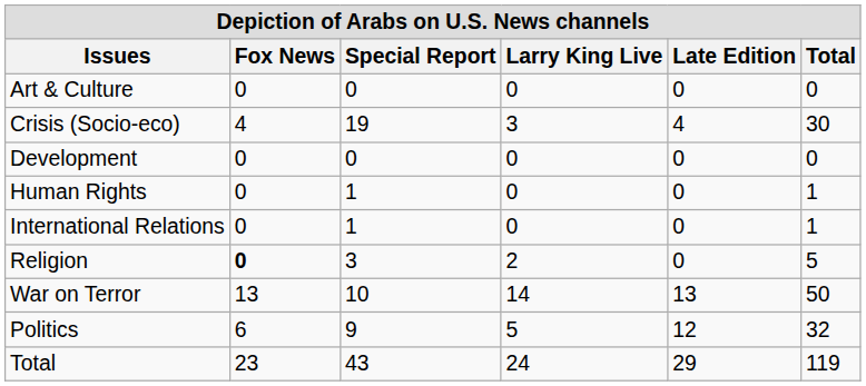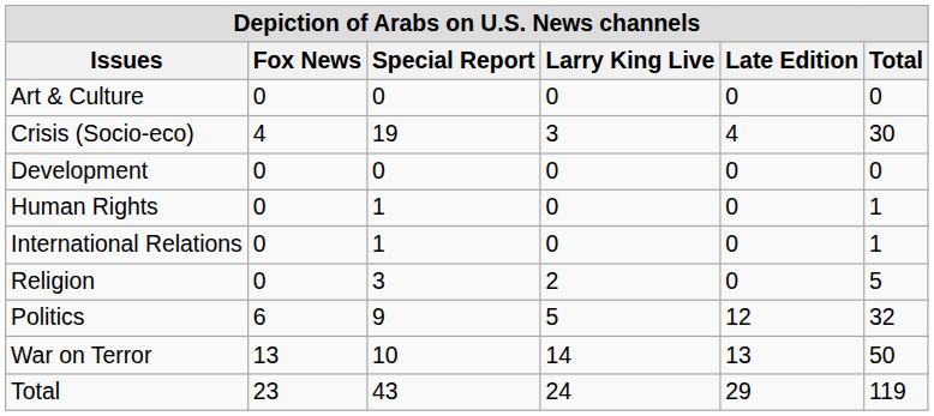 <table class="wikitable">
 <tr style="background:#ddd;">
 <td colspan="6" style="text-align:center;"><strong>Depiction of Arabs on U.S. News channels</strong></td>
 </tr>
 <tr>
 <th>Issues</th>
 <th>Fox News</th>
 <th>Special Report</th>
 <th>Larry King Live</th>
 <th>Late Edition</th>
 <th>Total</th>
 </tr>
 <tr>
 <td>Art & Culture</td>
 <td>0</td>
 <td>0</td>
 <td>0</td>
 <td>0</td>
 <td>0</td>
 </tr>
 <tr>
 <td>Crisis (Socio-eco)</td>
 <td>4</td>
 <td>19</td>
 <td>3</td>
 <td>4</td>
 <td>30</td>
 </tr>
 <tr>
 <td>Development</td>
 <td>0</td>
 <td>0</td>
 <td>0</td>
 <td>0</td>
 <td>0</td>
 </tr>
 <tr>
 <td>Human Rights</td>
 <td>0</td>
 <td>1</td>
 <td>0</td>
 <td>0</td>
 <td>1</td>
 </tr>
 <tr>
 <td>International Relations</td>
 <td>0</td>
 <td>1</td>
 <td>0</td>
 <td>0</td>
 <td>1</td>
 </tr>
 <tr>
 <td>Religion</td>
-<td><strong>0</strong></td>
+<td>0</td>
 <td>3</td>
 <td>2</td>
 <td>0</td>
 <td>5</td>
+</tr>
+<tr>
+<td>Politics</td>
+<td>6</td>
+<td>9</td>
+<td>5</td>
+<td>12</td>
+<td>32</td>
 </tr>
 <tr>
 <td>War on Terror</td>
 <td>13</td>
 <td>10</td>
 <td>14</td>
 <td>13</td>
 <td>50</td>
 </tr>
 <tr>
-<td>Politics</td>
-<td>6</td>
-<td>9</td>
-<td>5</td>
-<td>12</td>
-<td>32</td>
-</tr>
-<tr>
 <td>Total</td>
 <td>23</td>
 <td>43</td>
 <td>24</td>
 <td>29</td>
 <td>119</td>
 </tr>
 </table>
